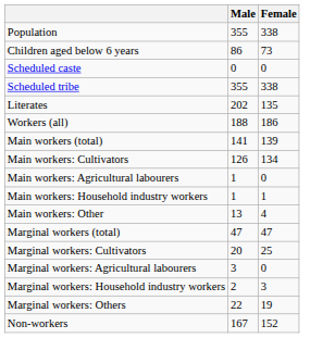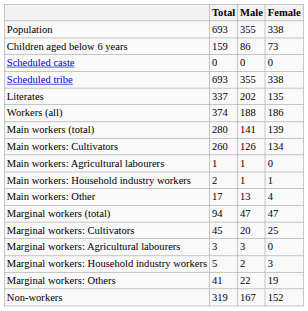 <table class="wikitable sortable">
 <tr>
 <th></th>
+<th>Total</th>
 <th>Male</th>
 <th>Female</th>
 </tr>
 <tr>
 <td>Population</td>
+<td>693</td>
 <td>355</td>
 <td>338</td>
 </tr>
 <tr>
 <td>Children aged below 6 years</td>
+<td>159</td>
 <td>86</td>
 <td>73</td>
 </tr>
 <tr>
 <td><a href='#'>Scheduled caste</a></td>
 <td>0</td>
 <td>0</td>
+<td>0</td>
 </tr>
 <tr>
 <td><a href='#'>Scheduled tribe</a></td>
+<td>693</td>
 <td>355</td>
 <td>338</td>
 </tr>
 <tr>
 <td>Literates</td>
+<td>337</td>
 <td>202</td>
 <td>135</td>
 </tr>
 <tr>
 <td>Workers (all)</td>
+<td>374</td>
 <td>188</td>
 <td>186</td>
 </tr>
 <tr>
 <td>Main workers (total)</td>
+<td>280</td>
 <td>141</td>
 <td>139</td>
 </tr>
 <tr>
 <td>Main workers: Cultivators</td>
+<td>260</td>
 <td>126</td>
 <td>134</td>
 </tr>
 <tr>
 <td>Main workers: Agricultural labourers</td>
 <td>1</td>
+<td>1</td>
 <td>0</td>
 </tr>
 <tr>
 <td>Main workers: Household industry workers</td>
+<td>2</td>
 <td>1</td>
 <td>1</td>
 </tr>
 <tr>
 <td>Main workers: Other</td>
+<td>17</td>
 <td>13</td>
 <td>4</td>
 </tr>
 <tr>
 <td>Marginal workers (total)</td>
+<td>94</td>
 <td>47</td>
 <td>47</td>
 </tr>
 <tr>
 <td>Marginal workers: Cultivators</td>
+<td>45</td>
 <td>20</td>
 <td>25</td>
 </tr>
 <tr>
 <td>Marginal workers: Agricultural labourers</td>
 <td>3</td>
+<td>3</td>
 <td>0</td>
 </tr>
 <tr>
 <td>Marginal workers: Household industry workers</td>
+<td>5</td>
 <td>2</td>
 <td>3</td>
 </tr>
 <tr>
 <td>Marginal workers: Others</td>
+<td>41</td>
 <td>22</td>
 <td>19</td>
 </tr>
 <tr>
 <td>Non-workers</td>
+<td>319</td>
 <td>167</td>
 <td>152</td>
 </tr>
 </table>
